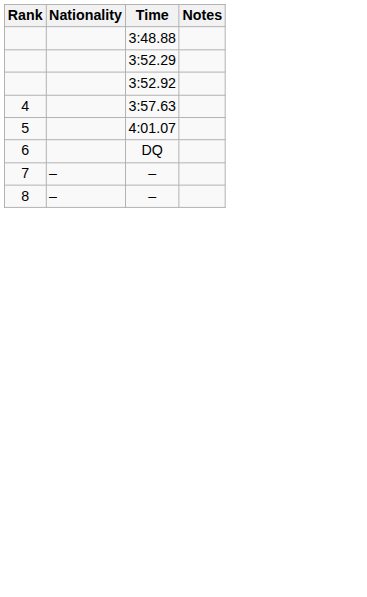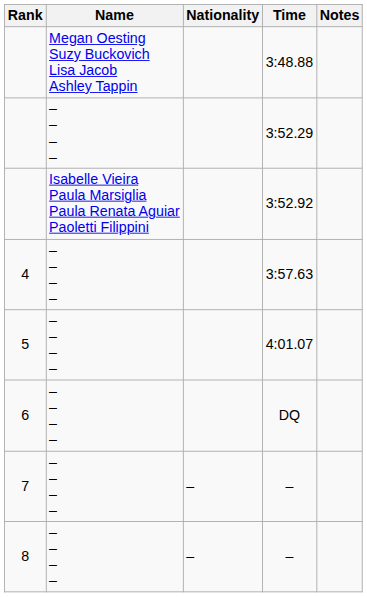 <table class="wikitable sortable" style="text-align:center">
 <tr>
 <th>Rank</th>
+<th>Name</th>
 <th>Nationality</th>
 <th>Time</th>
 <th>Notes</th>
 </tr>
 <tr>
 <td></td>
+<td align=left><a href='#'>Megan Oesting</a> <br> <a href='#'>Suzy Buckovich</a> <br> <a href='#'>Lisa Jacob</a> <br> <a href='#'>Ashley Tappin</a></td>
 <td align=left></td>
 <td>3:48.88</td>
 <td></td>
 </tr>
 <tr>
 <td></td>
+<td align=left>– <br> – <br> – <br> –</td>
 <td align=left></td>
 <td>3:52.29</td>
 <td></td>
 </tr>
 <tr>
 <td></td>
+<td align=left><a href='#'>Isabelle Vieira</a> <br> <a href='#'>Paula Marsiglia</a> <br> <a href='#'>Paula Renata Aguiar</a> <br> <a href='#'>Paoletti Filippini</a></td>
 <td align=left></td>
 <td>3:52.92</td>
 <td></td>
 </tr>
 <tr>
 <td>4</td>
+<td align=left>– <br> – <br> – <br> –</td>
 <td align=left></td>
 <td>3:57.63</td>
 <td></td>
 </tr>
 <tr>
 <td>5</td>
+<td align=left>– <br> – <br> – <br> –</td>
 <td align=left></td>
 <td>4:01.07</td>
 <td></td>
 </tr>
 <tr>
 <td>6</td>
+<td align=left>– <br> – <br> – <br> –</td>
 <td align=left></td>
 <td>DQ</td>
 <td></td>
 </tr>
 <tr>
 <td>7</td>
+<td align=left>– <br> – <br> – <br> –</td>
 <td align=left>–</td>
 <td>–</td>
 <td></td>
 </tr>
 <tr>
 <td>8</td>
+<td align=left>– <br> – <br> – <br> –</td>
 <td align=left>–</td>
 <td>–</td>
 <td></td>
 </tr>
 </table>
